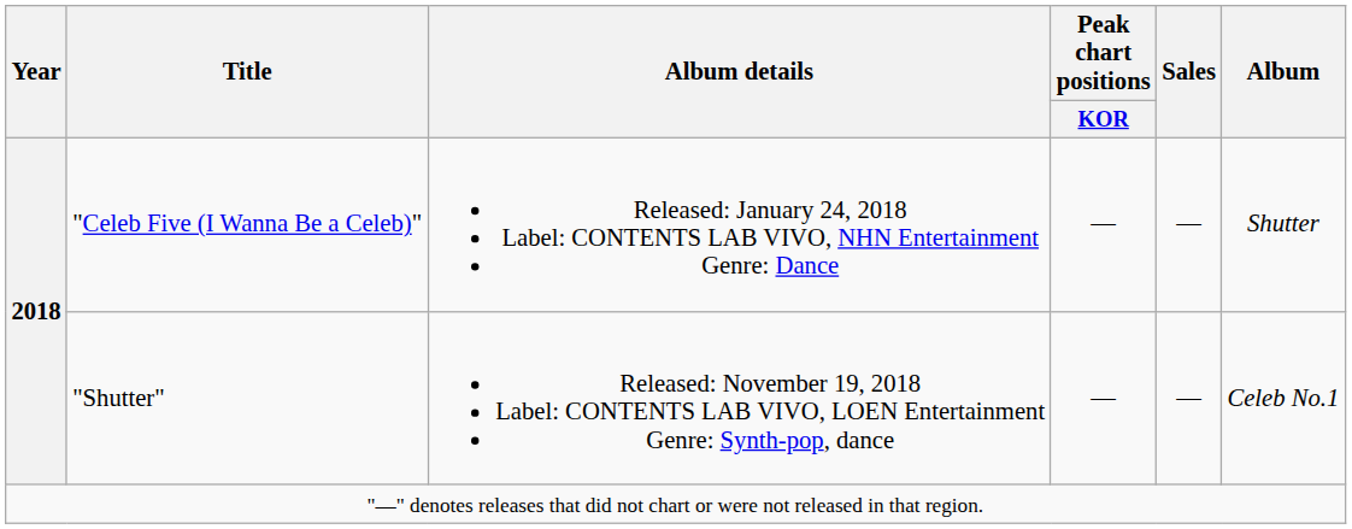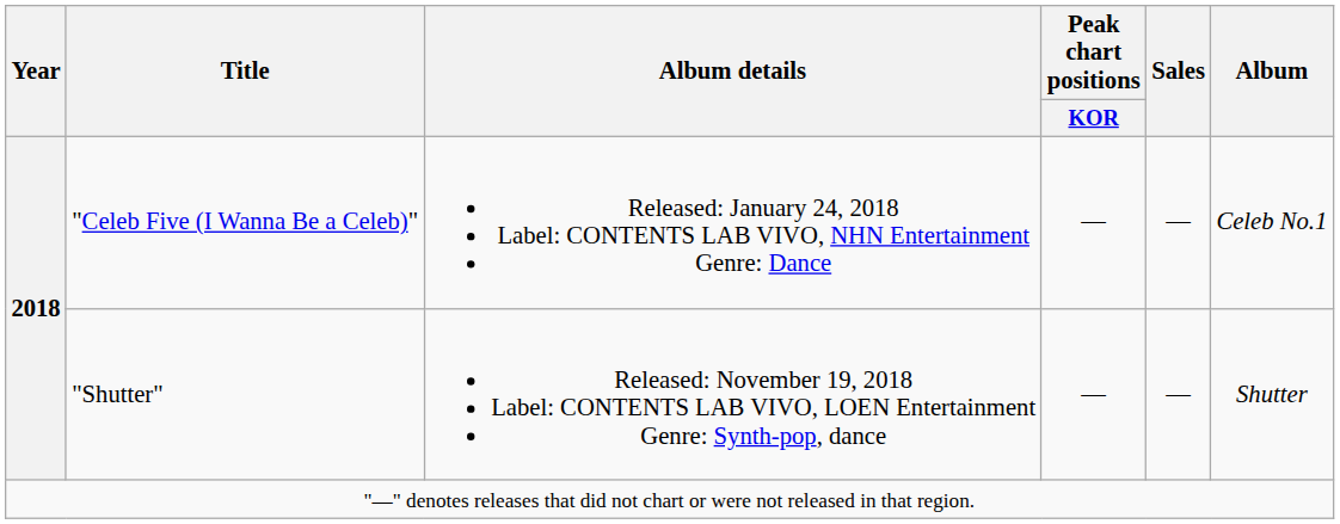 <table class="wikitable plainrowheaders" style="text-align:center">
 <tr>
 <th scope="col" rowspan="2">Year</th>
 <th scope="col" rowspan="2">Title</th>
 <th scope="col" rowspan="2">Album details</th>
 <th scope="col" colspan="1">Peak chart<br>positions</th>
 <th scope="col" rowspan="2">Sales</th>
 <th scope="col" rowspan="2">Album</th>
 </tr>
 <tr>
 <th scope="col" style="width:3em;font-size:90%;"><a href='#'>KOR</a><br></th>
 </tr>
 <tr>
 <th rowspan="2">2018</th>
 <td align="left">"<a href='#'>Celeb Five (I Wanna Be a Celeb)</a>"<br></td>
 <td><br><ul><li>Released: January 24, 2018</li><li>Label: CONTENTS LAB VIVO, <a href='#'>NHN Entertainment</a></li><li>Genre: <a href='#'>Dance</a></li></ul></td>
 <td>—</td>
 <td>—</td>
-<td><em>Shutter </em></td>
+<td><em>Celeb No.1 </em></td>
 </tr>
 <tr>
 <td align="left">"Shutter" <br></td>
 <td><br><ul><li>Released: November 19, 2018</li><li>Label: CONTENTS LAB VIVO, LOEN Entertainment</li><li>Genre: <a href='#'>Synth-pop</a>, dance</li></ul></td>
 <td>—</td>
 <td>—</td>
-<td><em>Celeb No.1 </em></td>
+<td><em>Shutter </em></td>
 </tr>
 <tr>
 <td colspan="6"><small>"—" denotes releases that did not chart or were not released in that region.</small></td>
 </tr>
 </table>
